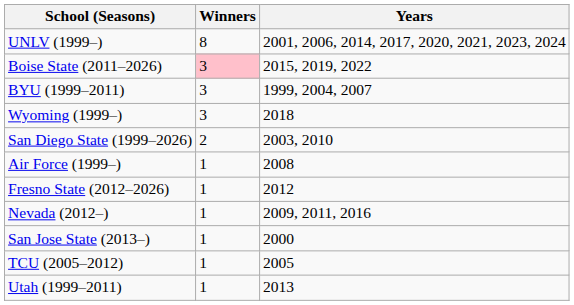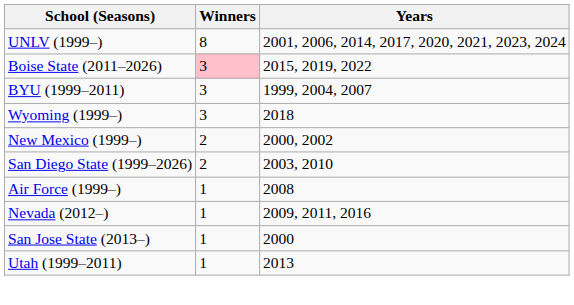 <table class="wikitable">
 <tr>
 <th>School (Seasons)</th>
 <th>Winners</th>
 <th>Years</th>
 </tr>
 <tr>
 <td><a href='#'>UNLV</a> (1999–)</td>
 <td>8</td>
 <td>2001, 2006, 2014, 2017, 2020, 2021, 2023, 2024</td>
 </tr>
 <tr>
 <td><a href='#'>Boise State</a> (2011–2026)</td>
 <td style="background: pink;">3</td>
 <td>2015, 2019, 2022</td>
 </tr>
 <tr>
 <td><a href='#'>BYU</a> (1999–2011)</td>
 <td>3</td>
 <td>1999, 2004, 2007</td>
 </tr>
 <tr>
 <td><a href='#'>Wyoming</a> (1999–)</td>
 <td>3</td>
 <td>2018</td>
 </tr>
 <tr>
+<td><a href='#'>New Mexico</a> (1999–)</td>
+<td>2</td>
+<td>2000, 2002</td>
+</tr>
+<tr>
 <td><a href='#'>San Diego State</a> (1999–2026)</td>
 <td>2</td>
 <td>2003, 2010</td>
 </tr>
 <tr>
 <td><a href='#'>Air Force</a> (1999–)</td>
 <td>1</td>
 <td>2008</td>
-</tr>
-<tr>
-<td><a href='#'>Fresno State</a> (2012–2026)</td>
-<td>1</td>
-<td>2012</td>
 </tr>
 <tr>
 <td><a href='#'>Nevada</a> (2012–)</td>
 <td>1</td>
 <td>2009, 2011, 2016</td>
 </tr>
 <tr>
 <td><a href='#'>San Jose State</a> (2013–)</td>
 <td>1</td>
 <td>2000</td>
 </tr>
 <tr>
-<td><a href='#'>TCU</a> (2005–2012)</td>
-<td>1</td>
-<td>2005</td>
-</tr>
-<tr>
 <td><a href='#'>Utah</a> (1999–2011)</td>
 <td>1</td>
 <td>2013</td>
 </tr>
 </table>
